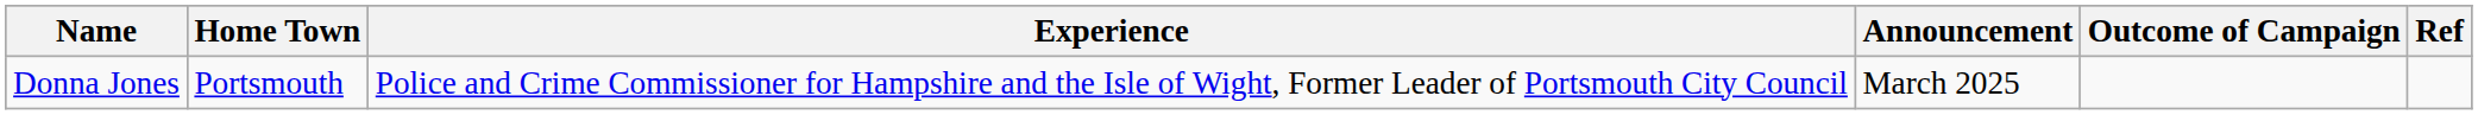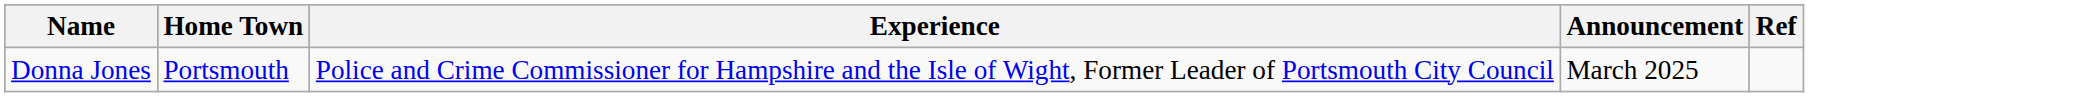 <table class="wikitable">
 <tr>
 <th>Name</th>
 <th>Home Town</th>
 <th>Experience</th>
 <th>Announcement</th>
-<th>Outcome of Campaign</th>
 <th>Ref</th>
 </tr>
 <tr>
 <td><a href='#'>Donna Jones</a></td>
 <td><a href='#'>Portsmouth</a></td>
 <td><a href='#'>Police and Crime Commissioner for Hampshire and the Isle of Wight</a>, Former Leader of <a href='#'>Portsmouth City Council</a></td>
 <td>March 2025</td>
 <td></td>
-<td></td>
 </tr>
 </table>
